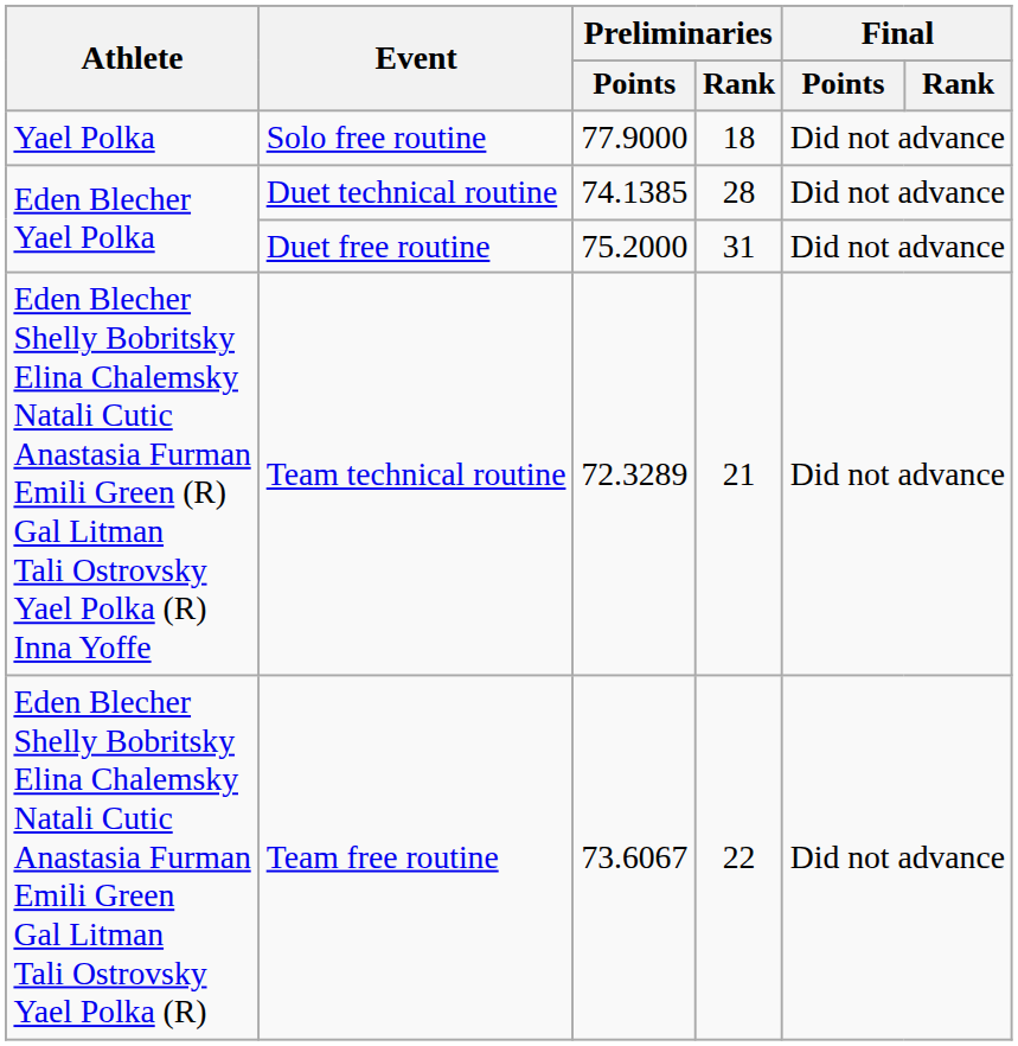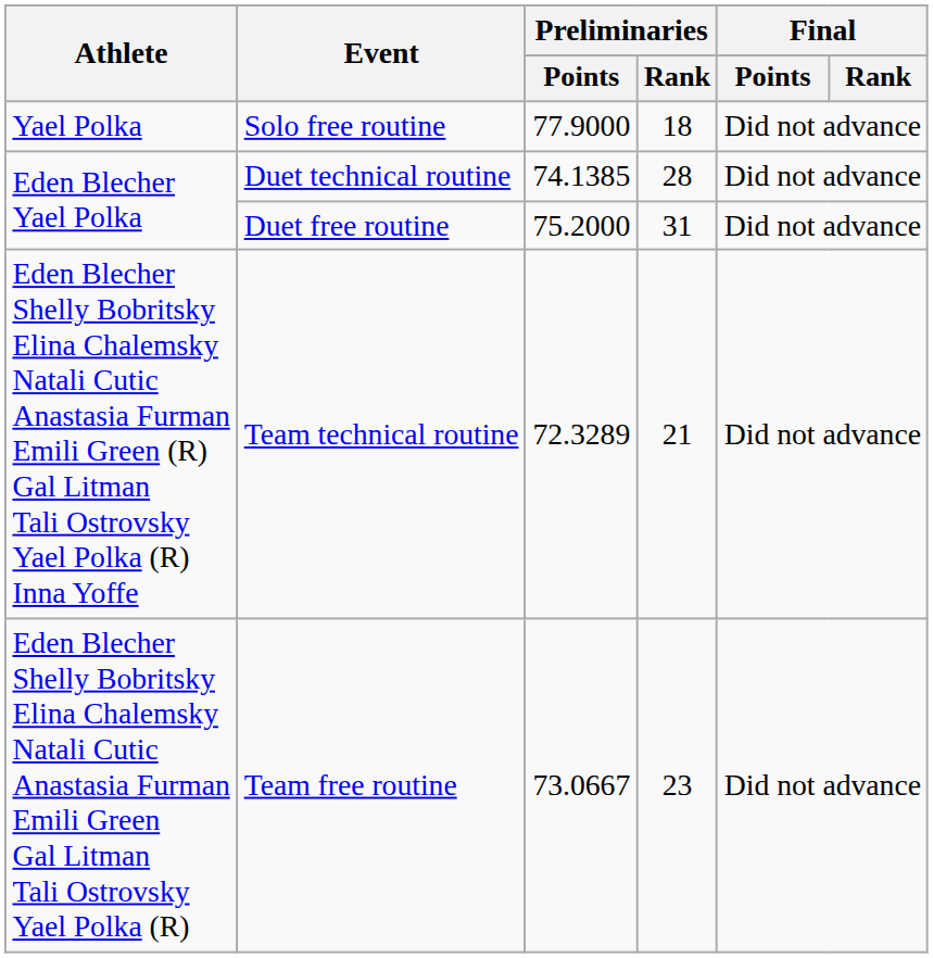 <table class=wikitable style="font-size:90%">
 <tr>
 <th rowspan="2">Athlete</th>
 <th rowspan="2">Event</th>
 <th colspan="2">Preliminaries</th>
 <th colspan="2">Final</th>
 </tr>
 <tr style="font-size:95%">
 <th>Points</th>
 <th>Rank</th>
 <th>Points</th>
 <th>Rank</th>
 </tr>
 <tr align=center>
 <td align=left><a href='#'>Yael Polka</a></td>
 <td align=left><a href='#'>Solo free routine</a></td>
 <td>77.9000</td>
 <td>18</td>
 <td colspan=2>Did not advance</td>
 </tr>
 <tr align=center>
 <td align=left rowspan=2><a href='#'>Eden Blecher</a><br><a href='#'>Yael Polka</a></td>
 <td align=left><a href='#'>Duet technical routine</a></td>
 <td>74.1385</td>
 <td>28</td>
 <td colspan=2>Did not advance</td>
 </tr>
 <tr align=center>
 <td align=left><a href='#'>Duet free routine</a></td>
 <td>75.2000</td>
 <td>31</td>
 <td colspan=2>Did not advance</td>
 </tr>
 <tr align=center>
 <td align=left><a href='#'>Eden Blecher</a><br><a href='#'>Shelly Bobritsky</a><br><a href='#'>Elina Chalemsky</a><br><a href='#'>Natali Cutic</a><br><a href='#'>Anastasia Furman</a><br><a href='#'>Emili Green</a> (R)<br><a href='#'>Gal Litman</a><br><a href='#'>Tali Ostrovsky</a><br><a href='#'>Yael Polka</a> (R)<br><a href='#'>Inna Yoffe</a></td>
 <td align=left><a href='#'>Team technical routine</a></td>
 <td>72.3289</td>
 <td>21</td>
 <td colspan=2>Did not advance</td>
 </tr>
 <tr align=center>
 <td align=left><a href='#'>Eden Blecher</a><br><a href='#'>Shelly Bobritsky</a><br><a href='#'>Elina Chalemsky</a><br><a href='#'>Natali Cutic</a><br><a href='#'>Anastasia Furman</a><br><a href='#'>Emili Green</a><br><a href='#'>Gal Litman</a><br><a href='#'>Tali Ostrovsky</a><br><a href='#'>Yael Polka</a> (R)</td>
 <td align=left><a href='#'>Team free routine</a></td>
-<td>73.6067</td>
-<td>22</td>
+<td>73.0667</td>
+<td>23</td>
 <td colspan=2>Did not advance</td>
 </tr>
 </table>
